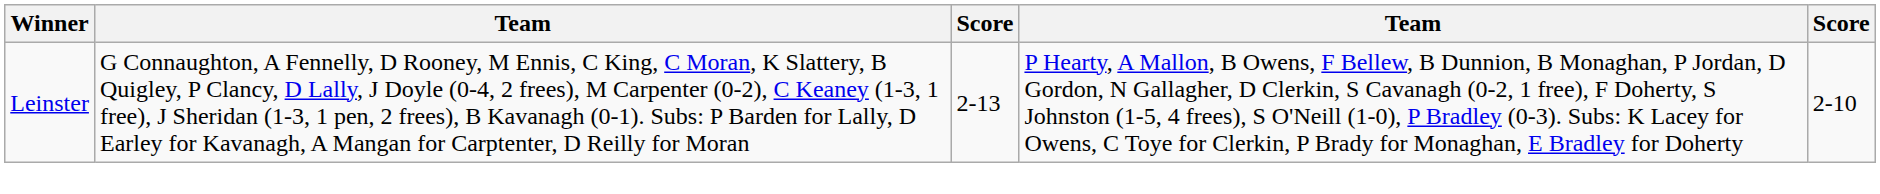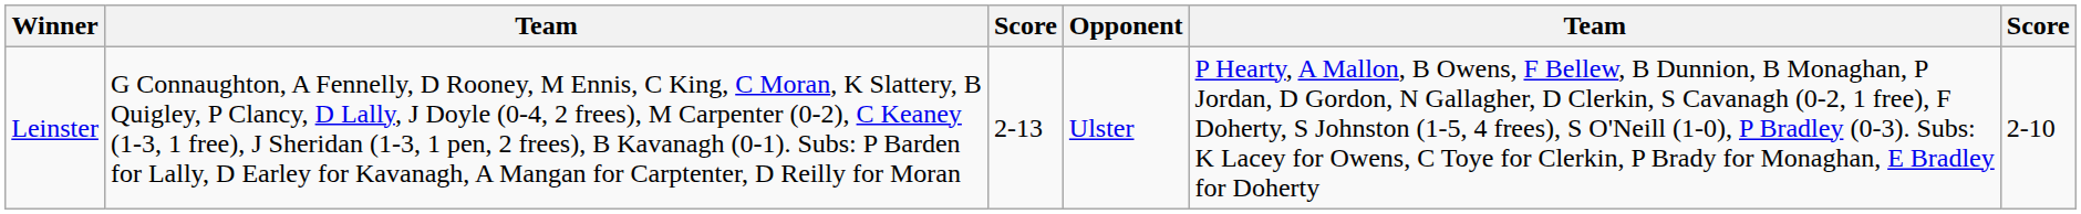 <table class="wikitable">
 <tr>
 <th>Winner</th>
 <th>Team</th>
 <th>Score</th>
+<th>Opponent</th>
 <th>Team</th>
 <th>Score</th>
 </tr>
 <tr>
 <td><a href='#'>Leinster</a></td>
 <td>G Connaughton, A Fennelly, D Rooney, M Ennis, C King, <a href='#'>C Moran</a>, K Slattery, B Quigley, P Clancy, <a href='#'>D Lally</a>, J Doyle (0-4, 2 frees), M Carpenter (0-2), <a href='#'>C Keaney</a> (1-3, 1 free), J Sheridan (1-3, 1 pen, 2 frees), B Kavanagh (0-1). Subs: P Barden for Lally, D Earley for Kavanagh, A Mangan for Carptenter, D Reilly for Moran</td>
 <td>2-13</td>
+<td><a href='#'>Ulster</a></td>
 <td><a href='#'>P Hearty</a>, <a href='#'>A Mallon</a>, B Owens, <a href='#'>F Bellew</a>, B Dunnion, B Monaghan, P Jordan, D Gordon, N Gallagher, D Clerkin, S Cavanagh (0-2, 1 free), F Doherty, S Johnston (1-5, 4 frees), S O'Neill (1-0), <a href='#'>P Bradley</a> (0-3). Subs: K Lacey for Owens, C Toye for Clerkin, P Brady for Monaghan, <a href='#'>E Bradley</a> for Doherty</td>
 <td>2-10</td>
 </tr>
 </table>
